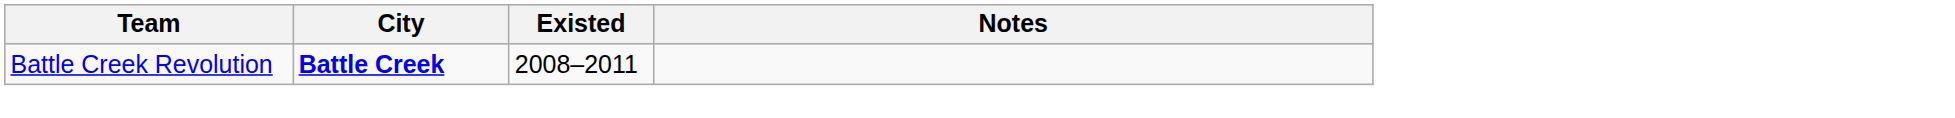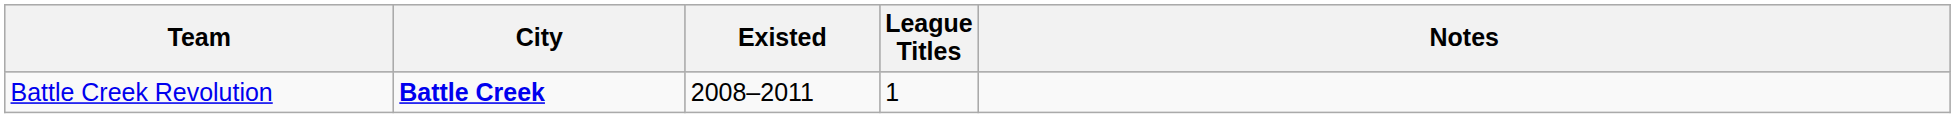 <table class="wikitable">
 <tr>
 <th bgcolor="#DDDDFF" width="20%">Team</th>
 <th bgcolor="#DDDDFF" width="15%">City</th>
 <th bgcolor="#DDDDFF" width="10%">Existed</th>
+<th bgcolor="#DDDDFF" width="5%">League Titles</th>
 <th bgcolor="#DDDDFF" width="50%">Notes</th>
 </tr>
 <tr>
 <td><a href='#'>Battle Creek Revolution</a></td>
 <td><strong><a href='#'>Battle Creek</a></strong></td>
 <td>2008–2011</td>
+<td>1</td>
 <td></td>
 </tr>
 </table>
